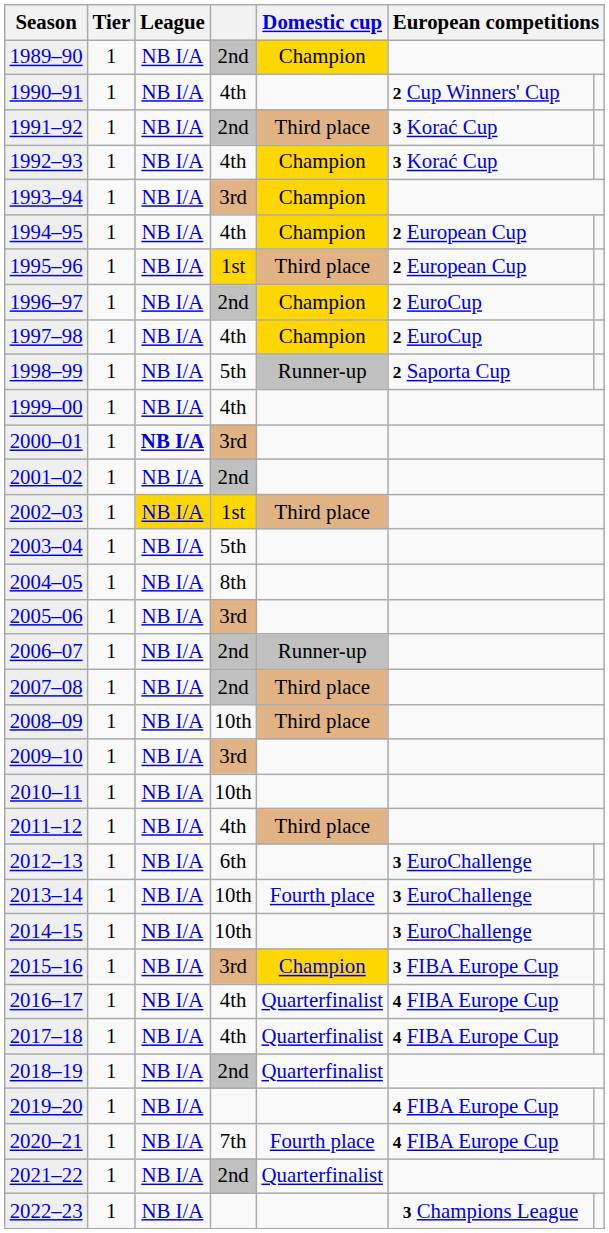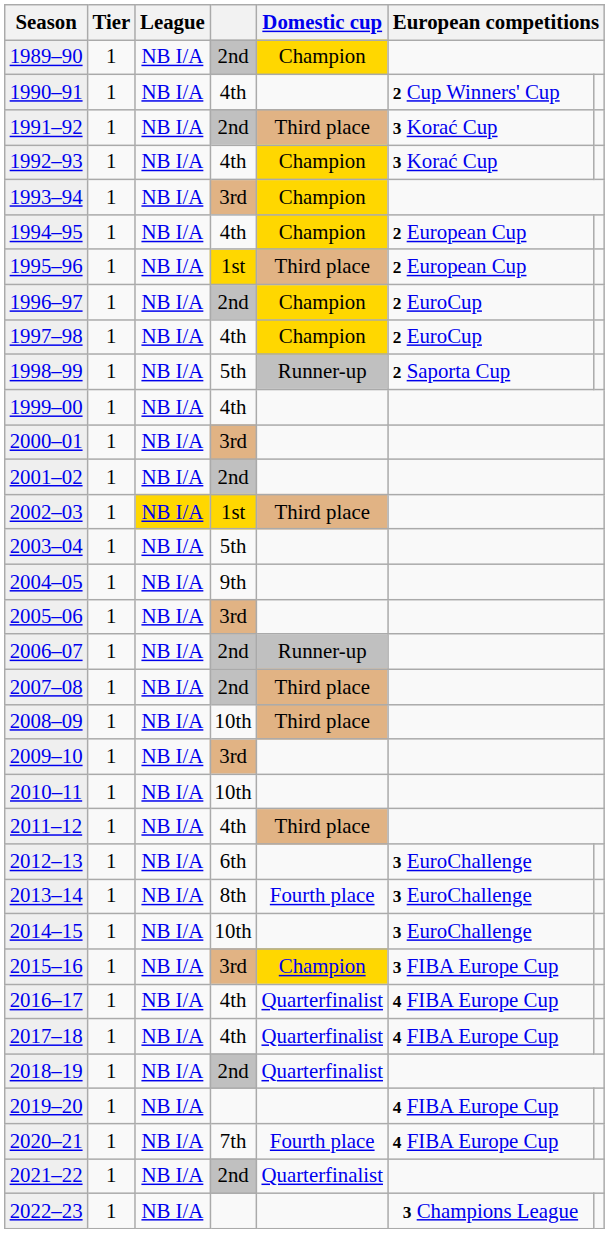 <table class="wikitable" style="font-size:88%; text-align:center">
 <tr bgcolor=>
 <th>Season</th>
 <th>Tier</th>
 <th>League</th>
 <th></th>
 <th><a href='#'>Domestic cup</a></th>
 <th colspan=2>European competitions</th>
 </tr>
 <tr>
 <td style="background:#efefef;"><a href='#'>1989–90</a></td>
 <td>1</td>
 <td><a href='#'>NB I/A</a></td>
 <td style="background:silver">2nd</td>
 <td style="background:gold">Champion</td>
 <td colspan=2></td>
 </tr>
 <tr>
 <td style="background:#efefef;"><a href='#'>1990–91</a></td>
 <td>1</td>
 <td><a href='#'>NB I/A</a></td>
 <td>4th</td>
 <td></td>
 <td align=left><small><strong>2</strong></small> <a href='#'>Cup Winners' Cup</a></td>
 <td></td>
 </tr>
 <tr>
 <td style="background:#efefef;"><a href='#'>1991–92</a></td>
 <td>1</td>
 <td><a href='#'>NB I/A</a></td>
 <td style="background:silver">2nd</td>
 <td style="background:#e1b384">Third place</td>
 <td align=left><small><strong>3</strong></small> <a href='#'>Korać Cup</a></td>
 <td></td>
 </tr>
 <tr>
 <td style="background:#efefef;"><a href='#'>1992–93</a></td>
 <td>1</td>
 <td><a href='#'>NB I/A</a></td>
 <td>4th</td>
 <td style="background:gold">Champion</td>
 <td align=left><small><strong>3</strong></small> <a href='#'>Korać Cup</a></td>
 <td></td>
 </tr>
 <tr>
 <td style="background:#efefef;"><a href='#'>1993–94</a></td>
 <td>1</td>
 <td><a href='#'>NB I/A</a></td>
 <td style="background:#e1b384">3rd</td>
 <td style="background:gold">Champion</td>
 <td colspan=2></td>
 </tr>
 <tr>
 <td style="background:#efefef;"><a href='#'>1994–95</a></td>
 <td>1</td>
 <td><a href='#'>NB I/A</a></td>
 <td>4th</td>
 <td style="background:gold">Champion</td>
 <td align=left><small><strong>2</strong></small> <a href='#'>European Cup</a></td>
 <td></td>
 </tr>
 <tr>
 <td style="background:#efefef;"><a href='#'>1995–96</a></td>
 <td>1</td>
 <td><a href='#'>NB I/A</a></td>
 <td style="background:gold">1st</td>
 <td style="background:#e1b384">Third place</td>
 <td align=left><small><strong>2</strong></small> <a href='#'>European Cup</a></td>
 <td></td>
 </tr>
 <tr>
 <td style="background:#efefef;"><a href='#'>1996–97</a></td>
 <td>1</td>
 <td><a href='#'>NB I/A</a></td>
 <td style="background:silver">2nd</td>
 <td style="background:gold">Champion</td>
 <td align=left><small><strong>2</strong></small> <a href='#'>EuroCup</a></td>
 <td></td>
 </tr>
 <tr>
 <td style="background:#efefef;"><a href='#'>1997–98</a></td>
 <td>1</td>
 <td><a href='#'>NB I/A</a></td>
 <td>4th</td>
 <td style="background:gold">Champion</td>
 <td align=left><small><strong>2</strong></small> <a href='#'>EuroCup</a></td>
 <td></td>
 </tr>
 <tr>
 <td style="background:#efefef;"><a href='#'>1998–99</a></td>
 <td>1</td>
 <td><a href='#'>NB I/A</a></td>
 <td>5th</td>
 <td style="background:silver">Runner-up</td>
 <td align=left><small><strong>2</strong></small> <a href='#'>Saporta Cup</a></td>
 <td></td>
 </tr>
 <tr>
 <td style="background:#efefef;"><a href='#'>1999–00</a></td>
 <td>1</td>
 <td><a href='#'>NB I/A</a></td>
 <td>4th</td>
 <td></td>
 <td colspan=2></td>
 </tr>
 <tr>
 <td style="background:#efefef;"><a href='#'>2000–01</a></td>
 <td>1</td>
-<td><strong><a href='#'>NB I/A</a></strong></td>
+<td><a href='#'>NB I/A</a></td>
 <td style="background:#e1b384">3rd</td>
 <td></td>
 <td colspan=2></td>
 </tr>
 <tr>
 <td style="background:#efefef;"><a href='#'>2001–02</a></td>
 <td>1</td>
 <td><a href='#'>NB I/A</a></td>
 <td style="background:silver">2nd</td>
 <td></td>
 <td colspan=2></td>
 </tr>
 <tr>
 <td style="background:#efefef;"><a href='#'>2002–03</a></td>
 <td>1</td>
 <td style="background: gold;"><a href='#'>NB I/A</a></td>
 <td style="background:gold">1st</td>
 <td style="background:#e1b384">Third place</td>
 <td colspan=2></td>
 </tr>
 <tr>
 <td style="background:#efefef;"><a href='#'>2003–04</a></td>
 <td>1</td>
 <td><a href='#'>NB I/A</a></td>
 <td>5th</td>
 <td></td>
 <td colspan=2></td>
 </tr>
 <tr>
 <td style="background:#efefef;"><a href='#'>2004–05</a></td>
 <td>1</td>
 <td><a href='#'>NB I/A</a></td>
-<td>8th</td>
+<td>9th</td>
 <td></td>
 <td colspan=2></td>
 </tr>
 <tr>
 <td style="background:#efefef;"><a href='#'>2005–06</a></td>
 <td>1</td>
 <td><a href='#'>NB I/A</a></td>
 <td style="background:#e1b384">3rd</td>
 <td></td>
 <td colspan=2></td>
 </tr>
 <tr>
 <td style="background:#efefef;"><a href='#'>2006–07</a></td>
 <td>1</td>
 <td><a href='#'>NB I/A</a></td>
 <td style="background:silver">2nd</td>
 <td style="background:silver">Runner-up</td>
 <td colspan=2></td>
 </tr>
 <tr>
 <td style="background:#efefef;"><a href='#'>2007–08</a></td>
 <td>1</td>
 <td><a href='#'>NB I/A</a></td>
 <td style="background:silver">2nd</td>
 <td style="background:#e1b384">Third place</td>
 <td colspan=2></td>
 </tr>
 <tr>
 <td style="background:#efefef;"><a href='#'>2008–09</a></td>
 <td>1</td>
 <td><a href='#'>NB I/A</a></td>
 <td>10th</td>
 <td style="background:#e1b384">Third place</td>
 <td colspan=2></td>
 </tr>
 <tr>
 <td style="background:#efefef;"><a href='#'>2009–10</a></td>
 <td>1</td>
 <td><a href='#'>NB I/A</a></td>
 <td style="background:#e1b384">3rd</td>
 <td></td>
 <td colspan=2></td>
 </tr>
 <tr>
 <td style="background:#efefef;"><a href='#'>2010–11</a></td>
 <td>1</td>
 <td><a href='#'>NB I/A</a></td>
 <td>10th</td>
 <td></td>
 <td colspan=2></td>
 </tr>
 <tr>
 <td style="background:#efefef;"><a href='#'>2011–12</a></td>
 <td>1</td>
 <td><a href='#'>NB I/A</a></td>
 <td>4th</td>
 <td style="background:#e1b384">Third place</td>
 <td colspan=2></td>
 </tr>
 <tr>
 <td style="background:#efefef;"><a href='#'>2012–13</a></td>
 <td>1</td>
 <td><a href='#'>NB I/A</a></td>
 <td>6th</td>
 <td></td>
 <td align=left><small><strong>3</strong></small> <a href='#'>EuroChallenge</a></td>
 <td></td>
 </tr>
 <tr>
 <td style="background:#efefef;"><a href='#'>2013–14</a></td>
 <td>1</td>
 <td><a href='#'>NB I/A</a></td>
-<td>10th</td>
+<td>8th</td>
 <td><a href='#'>Fourth place</a></td>
 <td align=left><small><strong>3</strong></small> <a href='#'>EuroChallenge</a></td>
 <td></td>
 </tr>
 <tr>
 <td style="background:#efefef;"><a href='#'>2014–15</a></td>
 <td>1</td>
 <td><a href='#'>NB I/A</a></td>
 <td>10th</td>
 <td></td>
 <td align=left><small><strong>3</strong></small> <a href='#'>EuroChallenge</a></td>
 <td></td>
 </tr>
 <tr>
 <td style="background:#efefef;"><a href='#'>2015–16</a></td>
 <td>1</td>
 <td><a href='#'>NB I/A</a></td>
 <td style="background:#e1b384">3rd</td>
 <td style="background:gold"><a href='#'>Champion</a></td>
 <td align=left><small><strong>3</strong></small> <a href='#'>FIBA Europe Cup</a></td>
 <td></td>
 </tr>
 <tr>
 <td style="background:#efefef;"><a href='#'>2016–17</a></td>
 <td>1</td>
 <td><a href='#'>NB I/A</a></td>
 <td>4th</td>
 <td><a href='#'>Quarterfinalist</a></td>
 <td align=left><small><strong>4</strong></small> <a href='#'>FIBA Europe Cup</a></td>
 <td></td>
 </tr>
 <tr>
 <td style="background:#efefef;"><a href='#'>2017–18</a></td>
 <td>1</td>
 <td><a href='#'>NB I/A</a></td>
 <td>4th</td>
 <td><a href='#'>Quarterfinalist</a></td>
 <td align=left><small><strong>4</strong></small> <a href='#'>FIBA Europe Cup</a></td>
 <td></td>
 </tr>
 <tr>
 <td style="background:#efefef;"><a href='#'>2018–19</a></td>
 <td>1</td>
 <td><a href='#'>NB I/A</a></td>
 <td style="background:silver">2nd</td>
 <td><a href='#'>Quarterfinalist</a></td>
 <td colspan=2></td>
 </tr>
 <tr>
 <td style="background:#efefef;"><a href='#'>2019–20</a></td>
 <td>1</td>
 <td><a href='#'>NB I/A</a></td>
 <td></td>
 <td></td>
 <td align=left><small><strong>4</strong></small> <a href='#'>FIBA Europe Cup</a></td>
 <td></td>
 </tr>
 <tr>
 <td style="background:#efefef;"><a href='#'>2020–21</a></td>
 <td>1</td>
 <td><a href='#'>NB I/A</a></td>
 <td>7th</td>
 <td><a href='#'>Fourth place</a></td>
 <td align=left><small><strong>4</strong></small> <a href='#'>FIBA Europe Cup</a></td>
 <td></td>
 </tr>
 <tr>
 <td style="background:#efefef;"><a href='#'>2021–22</a></td>
 <td>1</td>
 <td><a href='#'>NB I/A</a></td>
 <td style="background:silver">2nd</td>
 <td><a href='#'>Quarterfinalist</a></td>
 <td colspan=2></td>
 </tr>
 <tr>
 <td style="background:#efefef;"><a href='#'>2022–23</a></td>
 <td>1</td>
 <td><a href='#'>NB I/A</a></td>
 <td align=center></td>
 <td></td>
 <td><small><strong>3</strong></small> <a href='#'>Champions League</a></td>
 <td></td>
 </tr>
 </table>
